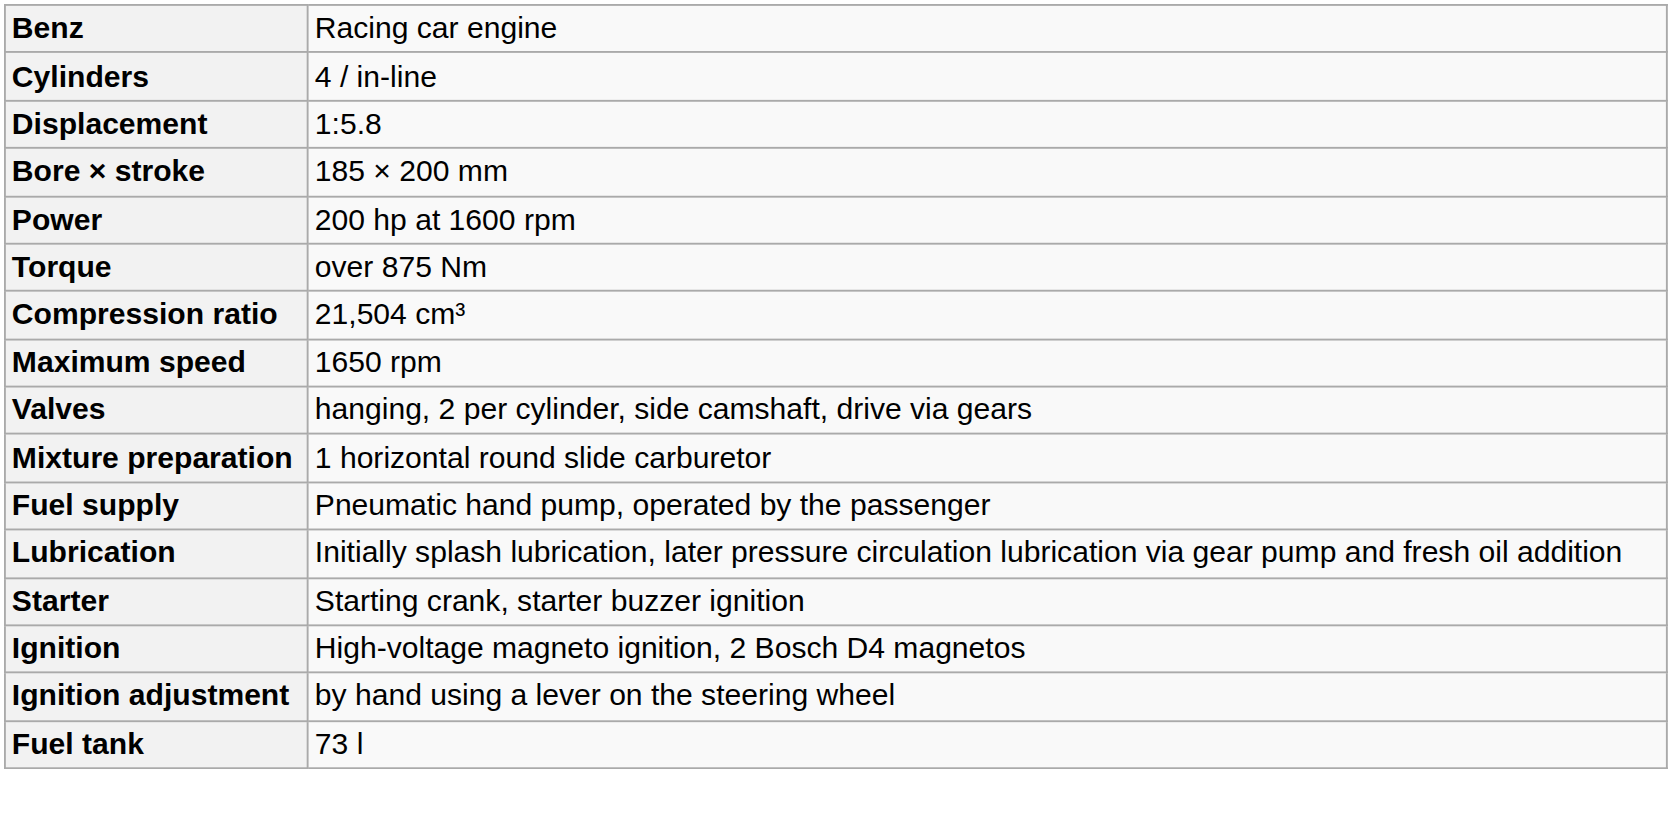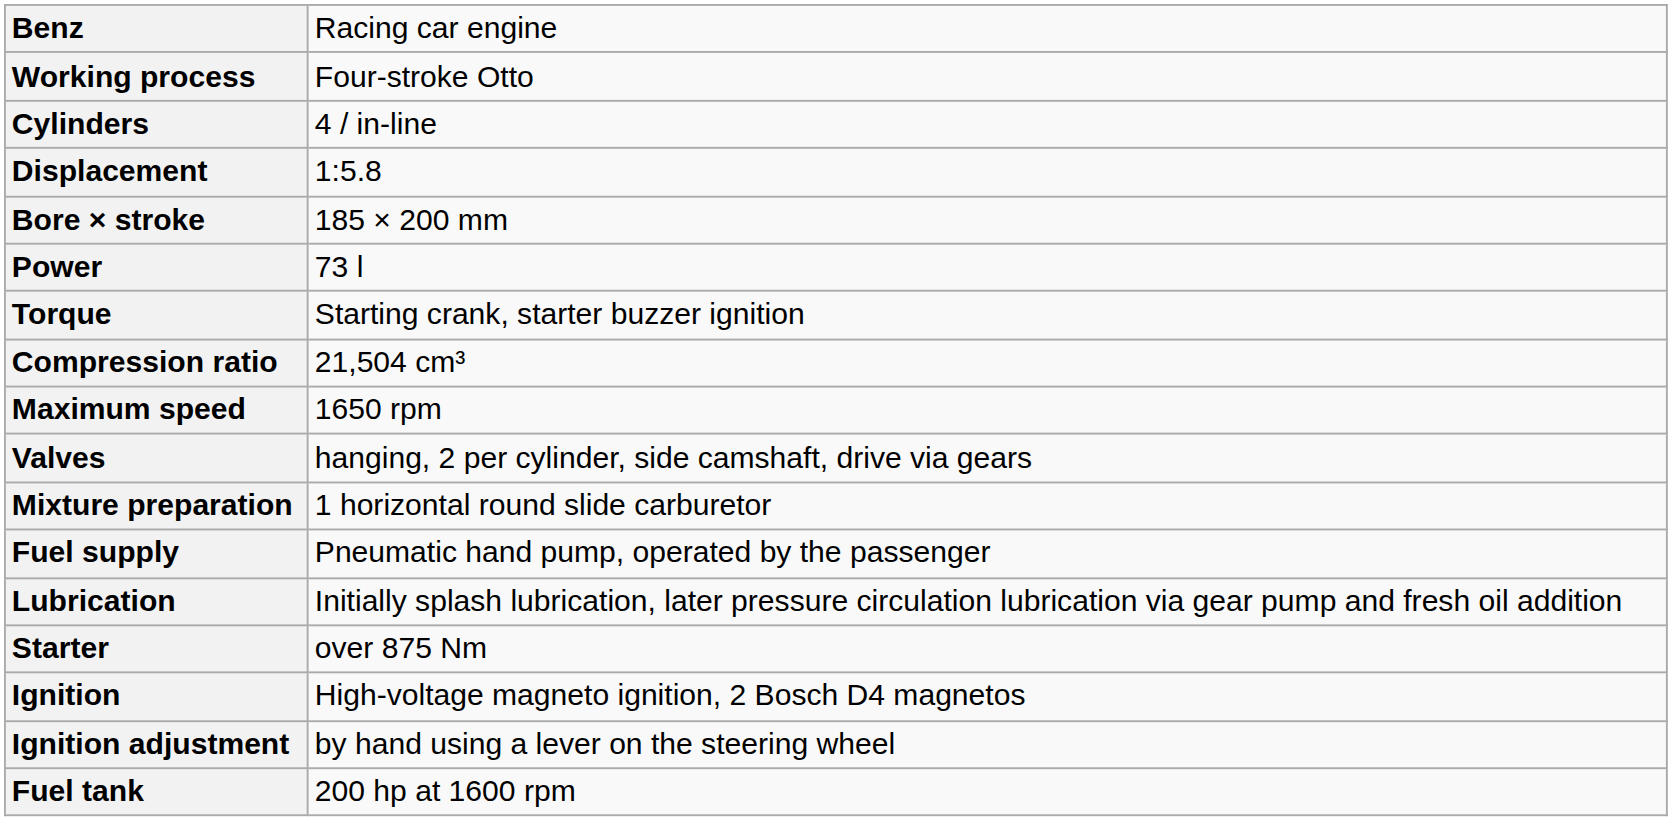 <table class="wikitable" style="width:70%">
 <tr>
 <th style="text-align:left">Benz</th>
 <td>Racing car engine</td>
+</tr>
+<tr>
+<th style="text-align:left">Working process</th>
+<td>Four-stroke Otto</td>
 </tr>
 <tr>
 <th style="text-align:left">Cylinders</th>
 <td>4 / in-line</td>
 </tr>
 <tr>
 <th style="text-align:left">Displacement</th>
 <td>1:5.8</td>
 </tr>
 <tr>
 <th style="text-align:left">Bore × stroke</th>
 <td>185 × 200 mm</td>
 </tr>
 <tr>
 <th style="text-align:left">Power</th>
-<td>200 hp at 1600 rpm</td>
+<td>73 l</td>
 </tr>
 <tr>
 <th style="text-align:left">Torque</th>
-<td>over 875 Nm</td>
+<td>Starting crank, starter buzzer ignition</td>
 </tr>
 <tr>
 <th style="text-align:left">Compression ratio</th>
 <td>21,504 cm³</td>
 </tr>
 <tr>
 <th style="text-align:left">Maximum speed</th>
 <td>1650 rpm</td>
 </tr>
 <tr>
 <th style="text-align:left">Valves</th>
 <td>hanging, 2 per cylinder, side camshaft, drive via gears</td>
 </tr>
 <tr>
 <th style="text-align:left">Mixture preparation</th>
 <td>1 horizontal round slide carburetor</td>
 </tr>
 <tr>
 <th style="text-align:left">Fuel supply</th>
 <td>Pneumatic hand pump, operated by the passenger</td>
 </tr>
 <tr>
 <th style="text-align:left">Lubrication</th>
 <td>Initially splash lubrication, later pressure circulation lubrication via gear pump and fresh oil addition</td>
 </tr>
 <tr>
 <th style="text-align:left">Starter</th>
-<td>Starting crank, starter buzzer ignition</td>
+<td>over 875 Nm</td>
 </tr>
 <tr>
 <th style="text-align:left">Ignition</th>
 <td>High-voltage magneto ignition, 2 Bosch D4 magnetos</td>
 </tr>
 <tr>
 <th style="text-align:left">Ignition adjustment</th>
 <td>by hand using a lever on the steering wheel</td>
 </tr>
 <tr>
 <th style="text-align:left">Fuel tank</th>
-<td>73 l</td>
+<td>200 hp at 1600 rpm</td>
 </tr>
 </table>
